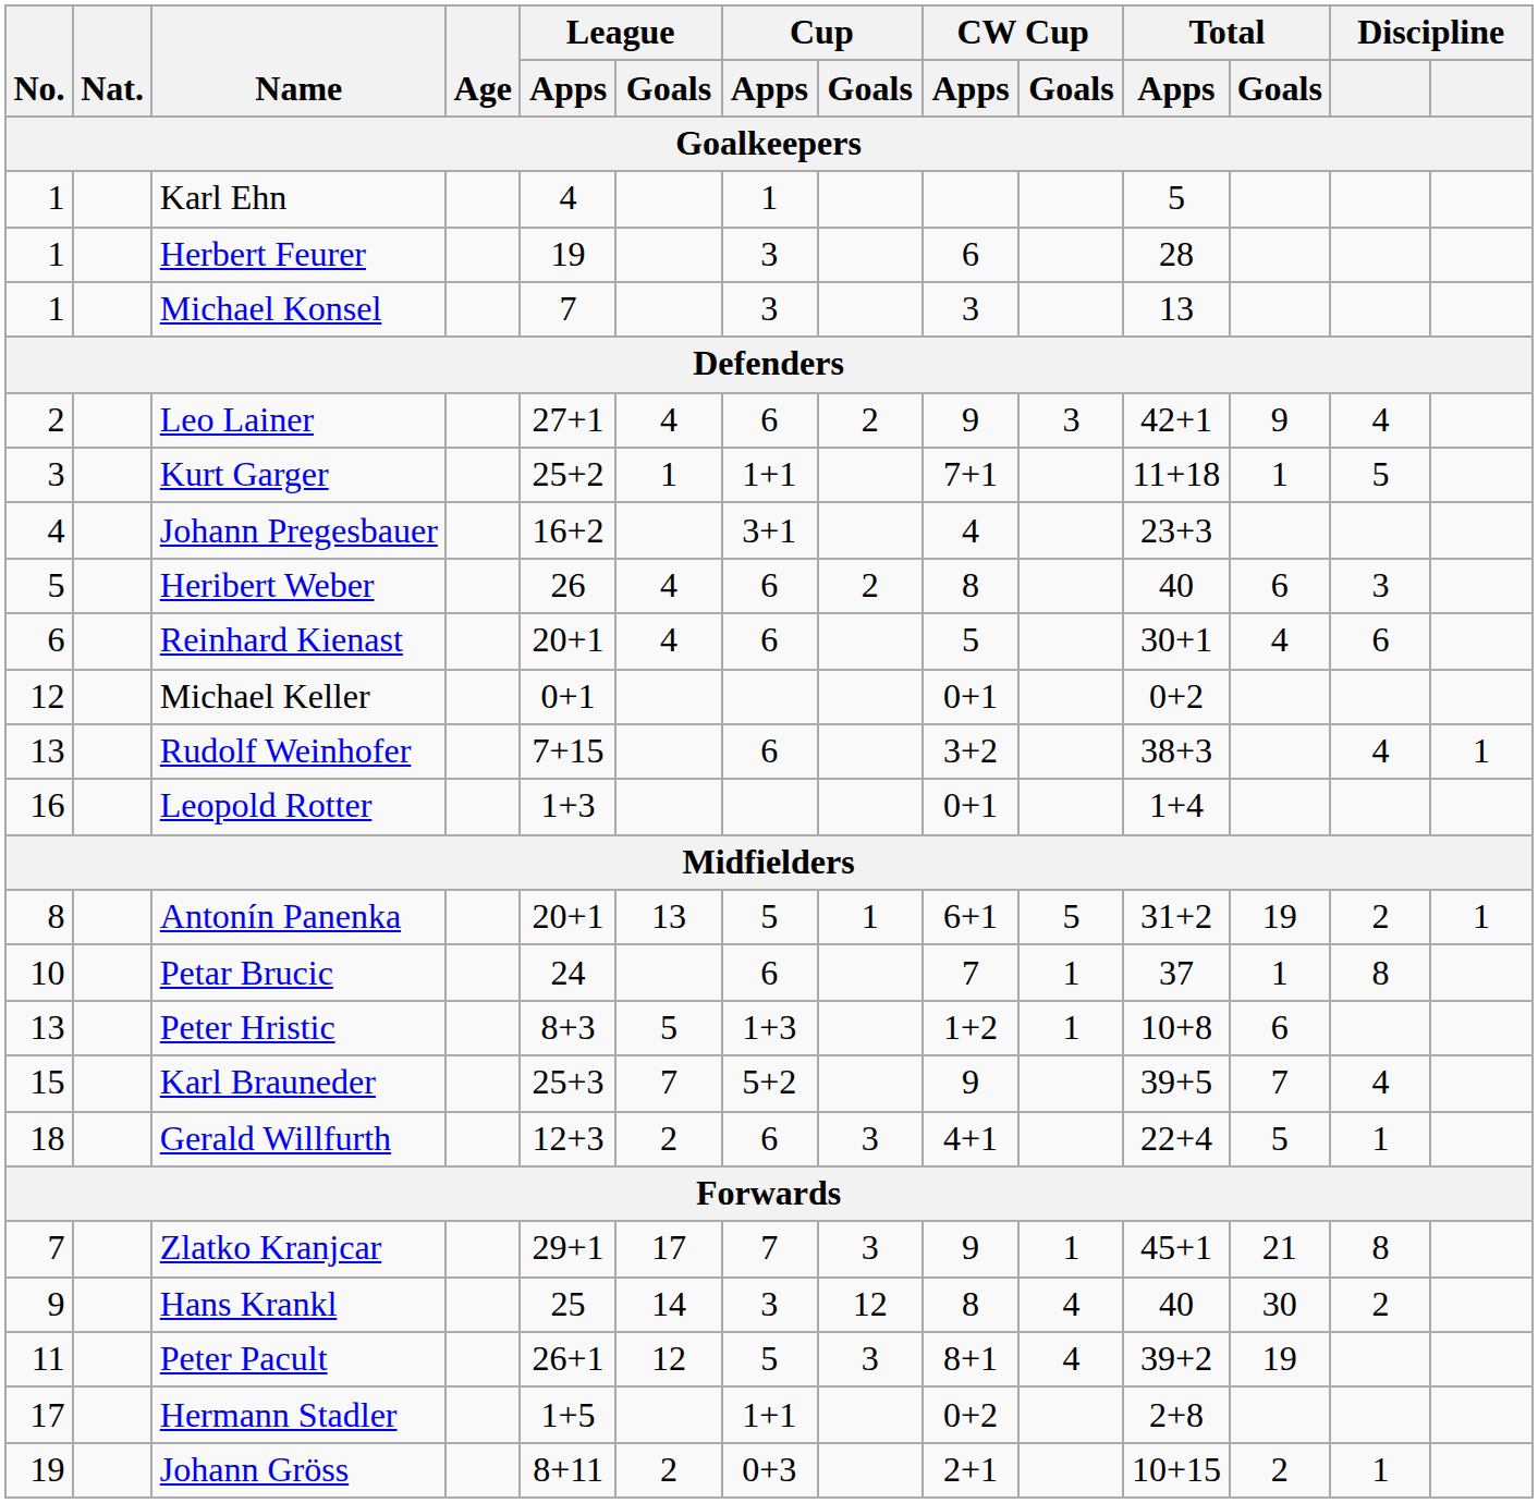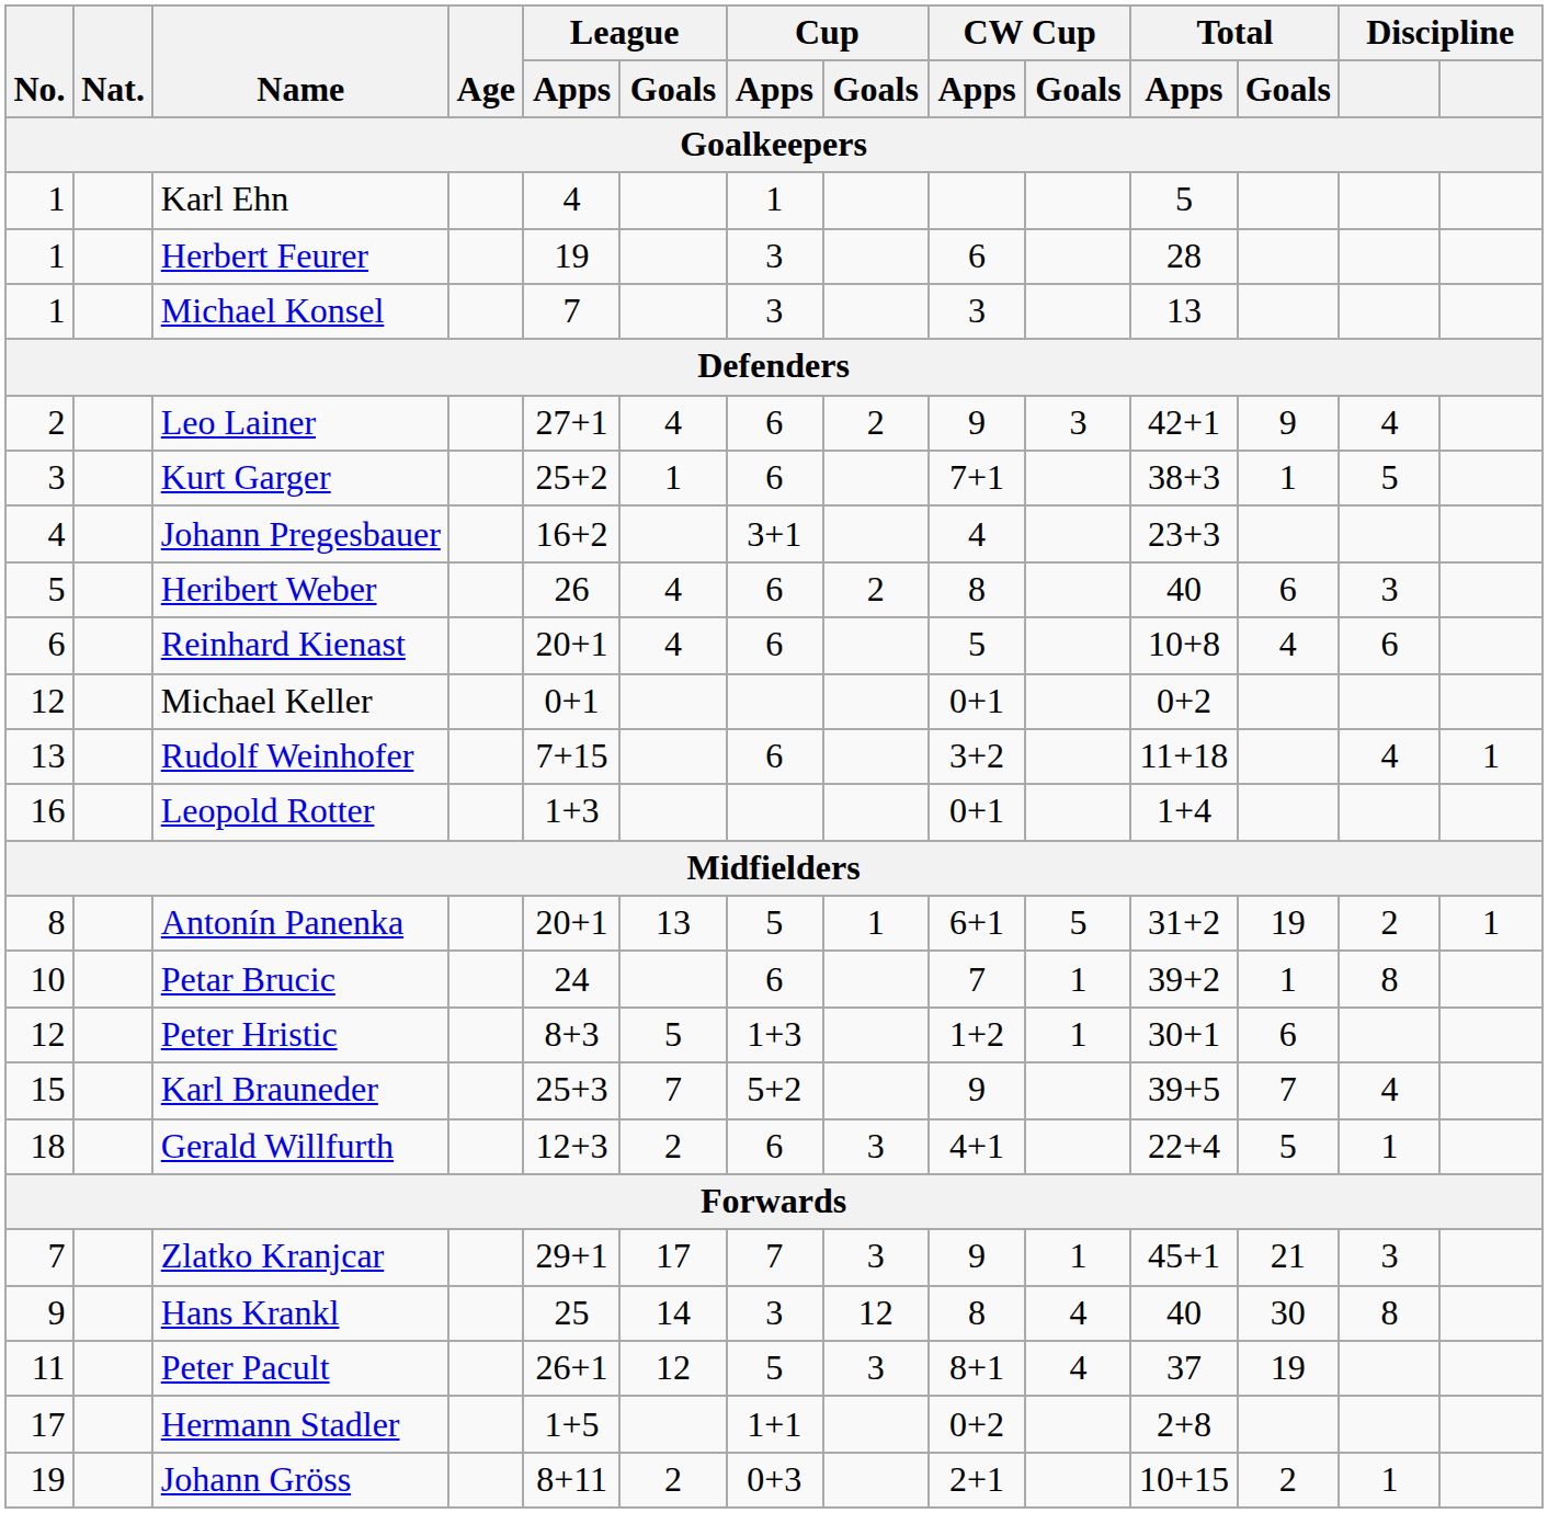 <table class="wikitable" style="text-align:center">
 <tr>
 <th rowspan="2" valign="bottom">No.</th>
 <th rowspan="2" valign="bottom">Nat.</th>
 <th rowspan="2" valign="bottom">Name</th>
 <th rowspan="2" valign="bottom">Age</th>
 <th colspan="2" width="85">League</th>
 <th colspan="2" width="85">Cup</th>
 <th colspan="2" width="85">CW Cup</th>
 <th colspan="2" width="85">Total</th>
 <th colspan="2" width="85">Discipline</th>
 </tr>
 <tr>
 <th>Apps</th>
 <th>Goals</th>
 <th>Apps</th>
 <th>Goals</th>
 <th>Apps</th>
 <th>Goals</th>
 <th>Apps</th>
 <th>Goals</th>
 <th></th>
 <th></th>
 </tr>
 <tr>
 <th colspan=15>Goalkeepers</th>
 </tr>
 <tr>
 <td align="right">1</td>
 <td></td>
 <td align="left">Karl Ehn</td>
 <td></td>
 <td>4</td>
 <td></td>
 <td>1</td>
 <td></td>
 <td></td>
 <td></td>
 <td>5</td>
 <td></td>
 <td></td>
 <td></td>
 </tr>
 <tr>
 <td align="right">1</td>
 <td></td>
 <td align="left"><a href='#'>Herbert Feurer</a></td>
 <td></td>
 <td>19</td>
 <td></td>
 <td>3</td>
 <td></td>
 <td>6</td>
 <td></td>
 <td>28</td>
 <td></td>
 <td></td>
 <td></td>
 </tr>
 <tr>
 <td align="right">1</td>
 <td></td>
 <td align="left"><a href='#'>Michael Konsel</a></td>
 <td></td>
 <td>7</td>
 <td></td>
 <td>3</td>
 <td></td>
 <td>3</td>
 <td></td>
 <td>13</td>
 <td></td>
 <td></td>
 <td></td>
 </tr>
 <tr>
 <th colspan=15>Defenders</th>
 </tr>
 <tr>
 <td align="right">2</td>
 <td></td>
 <td align="left"><a href='#'>Leo Lainer</a></td>
 <td></td>
 <td>27+1</td>
 <td>4</td>
 <td>6</td>
 <td>2</td>
 <td>9</td>
 <td>3</td>
 <td>42+1</td>
 <td>9</td>
 <td>4</td>
 <td></td>
 </tr>
 <tr>
 <td align="right">3</td>
 <td></td>
 <td align="left"><a href='#'>Kurt Garger</a></td>
 <td></td>
 <td>25+2</td>
 <td>1</td>
-<td>1+1</td>
+<td>6</td>
 <td></td>
 <td>7+1</td>
 <td></td>
-<td>11+18</td>
+<td>38+3</td>
 <td>1</td>
 <td>5</td>
 <td></td>
 </tr>
 <tr>
 <td align="right">4</td>
 <td></td>
 <td align="left"><a href='#'>Johann Pregesbauer</a></td>
 <td></td>
 <td>16+2</td>
 <td></td>
 <td>3+1</td>
 <td></td>
 <td>4</td>
 <td></td>
 <td>23+3</td>
 <td></td>
 <td></td>
 <td></td>
 </tr>
 <tr>
 <td align="right">5</td>
 <td></td>
 <td align="left"><a href='#'>Heribert Weber</a></td>
 <td></td>
 <td>26</td>
 <td>4</td>
 <td>6</td>
 <td>2</td>
 <td>8</td>
 <td></td>
 <td>40</td>
 <td>6</td>
 <td>3</td>
 <td></td>
 </tr>
 <tr>
 <td align="right">6</td>
 <td></td>
 <td align="left"><a href='#'>Reinhard Kienast</a></td>
 <td></td>
 <td>20+1</td>
 <td>4</td>
 <td>6</td>
 <td></td>
 <td>5</td>
 <td></td>
-<td>30+1</td>
+<td>10+8</td>
 <td>4</td>
 <td>6</td>
 <td></td>
 </tr>
 <tr>
 <td align="right">12</td>
 <td></td>
 <td align="left">Michael Keller</td>
 <td></td>
 <td>0+1</td>
 <td></td>
 <td></td>
 <td></td>
 <td>0+1</td>
 <td></td>
 <td>0+2</td>
 <td></td>
 <td></td>
 <td></td>
 </tr>
 <tr>
 <td align="right">13</td>
 <td></td>
 <td align="left"><a href='#'>Rudolf Weinhofer</a></td>
 <td></td>
 <td>7+15</td>
 <td></td>
 <td>6</td>
 <td></td>
 <td>3+2</td>
 <td></td>
-<td>38+3</td>
+<td>11+18</td>
 <td></td>
 <td>4</td>
 <td>1</td>
 </tr>
 <tr>
 <td align="right">16</td>
 <td></td>
 <td align="left"><a href='#'>Leopold Rotter</a></td>
 <td></td>
 <td>1+3</td>
 <td></td>
 <td></td>
 <td></td>
 <td>0+1</td>
 <td></td>
 <td>1+4</td>
 <td></td>
 <td></td>
 <td></td>
 </tr>
 <tr>
 <th colspan=15>Midfielders</th>
 </tr>
 <tr>
 <td align="right">8</td>
 <td></td>
 <td align="left"><a href='#'>Antonín Panenka</a></td>
 <td></td>
 <td>20+1</td>
 <td>13</td>
 <td>5</td>
 <td>1</td>
 <td>6+1</td>
 <td>5</td>
 <td>31+2</td>
 <td>19</td>
 <td>2</td>
 <td>1</td>
 </tr>
 <tr>
 <td align="right">10</td>
 <td></td>
 <td align="left"><a href='#'>Petar Brucic</a></td>
 <td></td>
 <td>24</td>
 <td></td>
 <td>6</td>
 <td></td>
 <td>7</td>
 <td>1</td>
-<td>37</td>
+<td>39+2</td>
 <td>1</td>
 <td>8</td>
 <td></td>
 </tr>
 <tr>
-<td align="right">13</td>
+<td align="right">12</td>
 <td></td>
 <td align="left"><a href='#'>Peter Hristic</a></td>
 <td></td>
 <td>8+3</td>
 <td>5</td>
 <td>1+3</td>
 <td></td>
 <td>1+2</td>
 <td>1</td>
-<td>10+8</td>
+<td>30+1</td>
 <td>6</td>
 <td></td>
 <td></td>
 </tr>
 <tr>
 <td align="right">15</td>
 <td></td>
 <td align="left"><a href='#'>Karl Brauneder</a></td>
 <td></td>
 <td>25+3</td>
 <td>7</td>
 <td>5+2</td>
 <td></td>
 <td>9</td>
 <td></td>
 <td>39+5</td>
 <td>7</td>
 <td>4</td>
 <td></td>
 </tr>
 <tr>
 <td align="right">18</td>
 <td></td>
 <td align="left"><a href='#'>Gerald Willfurth</a></td>
 <td></td>
 <td>12+3</td>
 <td>2</td>
 <td>6</td>
 <td>3</td>
 <td>4+1</td>
 <td></td>
 <td>22+4</td>
 <td>5</td>
 <td>1</td>
 <td></td>
 </tr>
 <tr>
 <th colspan=15>Forwards</th>
 </tr>
 <tr>
 <td align="right">7</td>
 <td></td>
 <td align="left"><a href='#'>Zlatko Kranjcar</a></td>
 <td></td>
 <td>29+1</td>
 <td>17</td>
 <td>7</td>
 <td>3</td>
 <td>9</td>
 <td>1</td>
 <td>45+1</td>
 <td>21</td>
-<td>8</td>
+<td>3</td>
 <td></td>
 </tr>
 <tr>
 <td align="right">9</td>
 <td></td>
 <td align="left"><a href='#'>Hans Krankl</a></td>
 <td></td>
 <td>25</td>
 <td>14</td>
 <td>3</td>
 <td>12</td>
 <td>8</td>
 <td>4</td>
 <td>40</td>
 <td>30</td>
-<td>2</td>
+<td>8</td>
 <td></td>
 </tr>
 <tr>
 <td align="right">11</td>
 <td></td>
 <td align="left"><a href='#'>Peter Pacult</a></td>
 <td></td>
 <td>26+1</td>
 <td>12</td>
 <td>5</td>
 <td>3</td>
 <td>8+1</td>
 <td>4</td>
-<td>39+2</td>
+<td>37</td>
 <td>19</td>
 <td></td>
 <td></td>
 </tr>
 <tr>
 <td align="right">17</td>
 <td></td>
 <td align="left"><a href='#'>Hermann Stadler</a></td>
 <td></td>
 <td>1+5</td>
 <td></td>
 <td>1+1</td>
 <td></td>
 <td>0+2</td>
 <td></td>
 <td>2+8</td>
 <td></td>
 <td></td>
 <td></td>
 </tr>
 <tr>
 <td align="right">19</td>
 <td></td>
 <td align="left"><a href='#'>Johann Gröss</a></td>
 <td></td>
 <td>8+11</td>
 <td>2</td>
 <td>0+3</td>
 <td></td>
 <td>2+1</td>
 <td></td>
 <td>10+15</td>
 <td>2</td>
 <td>1</td>
 <td></td>
 </tr>
 </table>
